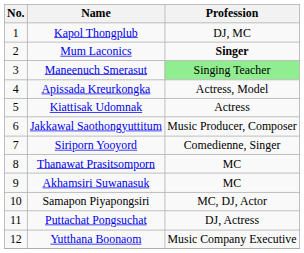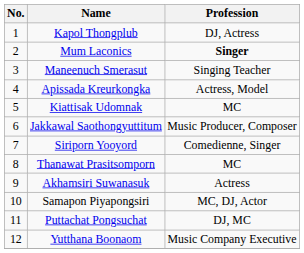 <table class="wikitable" style="text-align:center;">
 <tr>
 <th>No.</th>
 <th>Name</th>
 <th>Profession</th>
 </tr>
 <tr>
 <td>1</td>
 <td><a href='#'>Kapol Thongplub</a></td>
-<td>DJ, MC</td>
+<td>DJ, Actress</td>
 </tr>
 <tr>
 <td>2</td>
 <td><a href='#'>Mum Laconics</a></td>
 <td><strong>Singer</strong></td>
 </tr>
 <tr>
 <td>3</td>
 <td><a href='#'>Maneenuch Smerasut</a></td>
-<td style="background: lightgreen;">Singing Teacher</td>
+<td>Singing Teacher</td>
 </tr>
 <tr>
 <td>4</td>
 <td><a href='#'>Apissada Kreurkongka</a></td>
 <td>Actress, Model</td>
 </tr>
 <tr>
 <td>5</td>
 <td><a href='#'>Kiattisak Udomnak</a></td>
-<td>Actress</td>
+<td>MC</td>
 </tr>
 <tr>
 <td>6</td>
 <td><a href='#'>Jakkawal Saothongyuttitum</a></td>
 <td>Music Producer, Composer</td>
 </tr>
 <tr>
 <td>7</td>
 <td><a href='#'>Siriporn Yooyord</a></td>
 <td>Comedienne, Singer</td>
 </tr>
 <tr>
 <td>8</td>
 <td><a href='#'>Thanawat Prasitsomporn</a></td>
 <td>MC</td>
 </tr>
 <tr>
 <td>9</td>
 <td><a href='#'>Akhamsiri Suwanasuk</a></td>
-<td>MC</td>
+<td>Actress</td>
 </tr>
 <tr>
 <td>10</td>
 <td>Samapon Piyapongsiri</td>
 <td>MC, DJ, Actor</td>
 </tr>
 <tr>
 <td>11</td>
 <td><a href='#'>Puttachat Pongsuchat</a></td>
-<td>DJ, Actress</td>
+<td>DJ, MC</td>
 </tr>
 <tr>
 <td>12</td>
 <td><a href='#'>Yutthana Boonaom</a></td>
 <td>Music Company Executive</td>
 </tr>
 <tr>
 </tr>
 </table>
